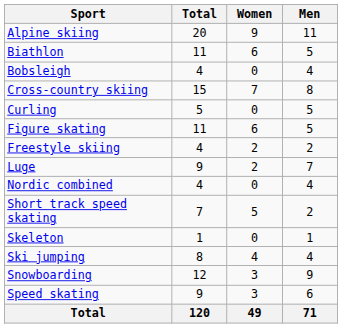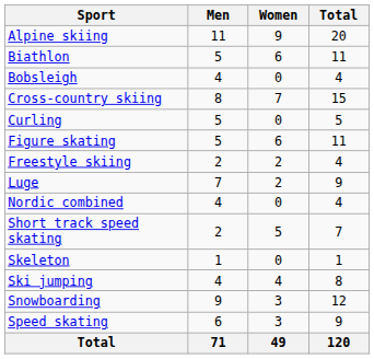 <table class="wikitable sortable" style="text-align:center;">
 <tr>
 <th width=180>Sport</th>
+<th width=55>Men</th>
+<th width=55>Women</th>
 <th width=55>Total</th>
-<th width=55>Women</th>
-<th width=55>Men</th>
 </tr>
 <tr>
 <td align=left><a href='#'>Alpine skiing</a></td>
+<td>11</td>
+<td>9</td>
 <td>20</td>
-<td>9</td>
-<td>11</td>
 </tr>
 <tr>
 <td align=left><a href='#'>Biathlon</a></td>
+<td>5</td>
+<td>6</td>
 <td>11</td>
-<td>6</td>
-<td>5</td>
 </tr>
 <tr>
 <td align=left><a href='#'>Bobsleigh</a></td>
 <td>4</td>
 <td>0</td>
 <td>4</td>
 </tr>
 <tr>
 <td align=left><a href='#'>Cross-country skiing</a></td>
+<td>8</td>
+<td>7</td>
 <td>15</td>
-<td>7</td>
-<td>8</td>
 </tr>
 <tr>
 <td align=left><a href='#'>Curling</a></td>
 <td>5</td>
 <td>0</td>
 <td>5</td>
 </tr>
 <tr>
 <td align=left><a href='#'>Figure skating</a></td>
+<td>5</td>
+<td>6</td>
 <td>11</td>
-<td>6</td>
-<td>5</td>
 </tr>
 <tr>
 <td align=left><a href='#'>Freestyle skiing</a></td>
-<td>4</td>
 <td>2</td>
 <td>2</td>
+<td>4</td>
 </tr>
 <tr>
 <td align=left><a href='#'>Luge</a></td>
+<td>7</td>
+<td>2</td>
 <td>9</td>
-<td>2</td>
-<td>7</td>
 </tr>
 <tr>
 <td align=left><a href='#'>Nordic combined</a></td>
 <td>4</td>
 <td>0</td>
 <td>4</td>
 </tr>
 <tr>
 <td align=left><a href='#'>Short track speed skating</a></td>
+<td>2</td>
+<td>5</td>
 <td>7</td>
-<td>5</td>
-<td>2</td>
 </tr>
 <tr>
 <td align=left><a href='#'>Skeleton</a></td>
 <td>1</td>
 <td>0</td>
 <td>1</td>
 </tr>
 <tr>
 <td align=left><a href='#'>Ski jumping</a></td>
-<td>8</td>
 <td>4</td>
 <td>4</td>
+<td>8</td>
 </tr>
 <tr>
 <td align=left><a href='#'>Snowboarding</a></td>
+<td>9</td>
+<td>3</td>
 <td>12</td>
+</tr>
+<tr>
+<td align=left><a href='#'>Speed skating</a></td>
+<td>6</td>
 <td>3</td>
 <td>9</td>
 </tr>
 <tr>
-<td align=left><a href='#'>Speed skating</a></td>
-<td>9</td>
-<td>3</td>
-<td>6</td>
-</tr>
-<tr>
 <th>Total</th>
+<th>71</th>
+<th>49</th>
 <th>120</th>
-<th>49</th>
-<th>71</th>
 </tr>
 </table>
